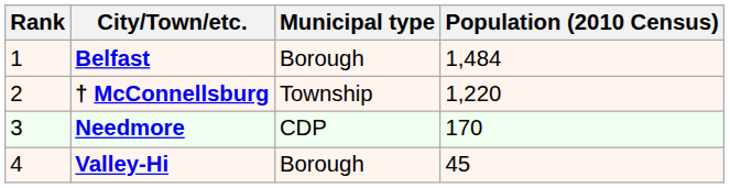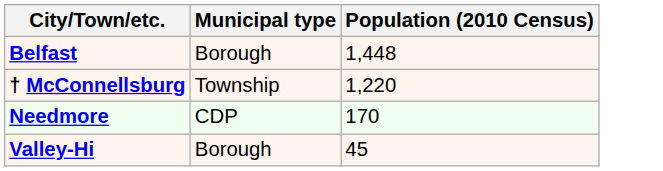 <table class="wikitable sortable">
 <tr>
-<th>Rank</th>
 <th>City/Town/etc.</th>
 <th>Municipal type</th>
 <th>Population (2010 Census)</th>
 </tr>
 <tr style="background-color:#FFF5EE;">
-<td>1</td>
 <td><strong><a href='#'>Belfast</a></strong></td>
 <td>Borough</td>
-<td>1,484</td>
+<td>1,448</td>
 </tr>
 <tr style="background-color:#FFF5EE;">
-<td>2</td>
 <td><strong>†</strong> <strong><a href='#'>McConnellsburg</a></strong></td>
 <td>Township</td>
 <td>1,220</td>
 </tr>
 <tr style="background-color:#F0FFF0;">
-<td>3</td>
 <td><strong><a href='#'>Needmore</a></strong></td>
 <td>CDP</td>
 <td>170</td>
 </tr>
 <tr style="background-color:#FFF5EE;">
-<td>4</td>
 <td><strong><a href='#'>Valley-Hi</a></strong></td>
 <td>Borough</td>
 <td>45</td>
 </tr>
 </table>
